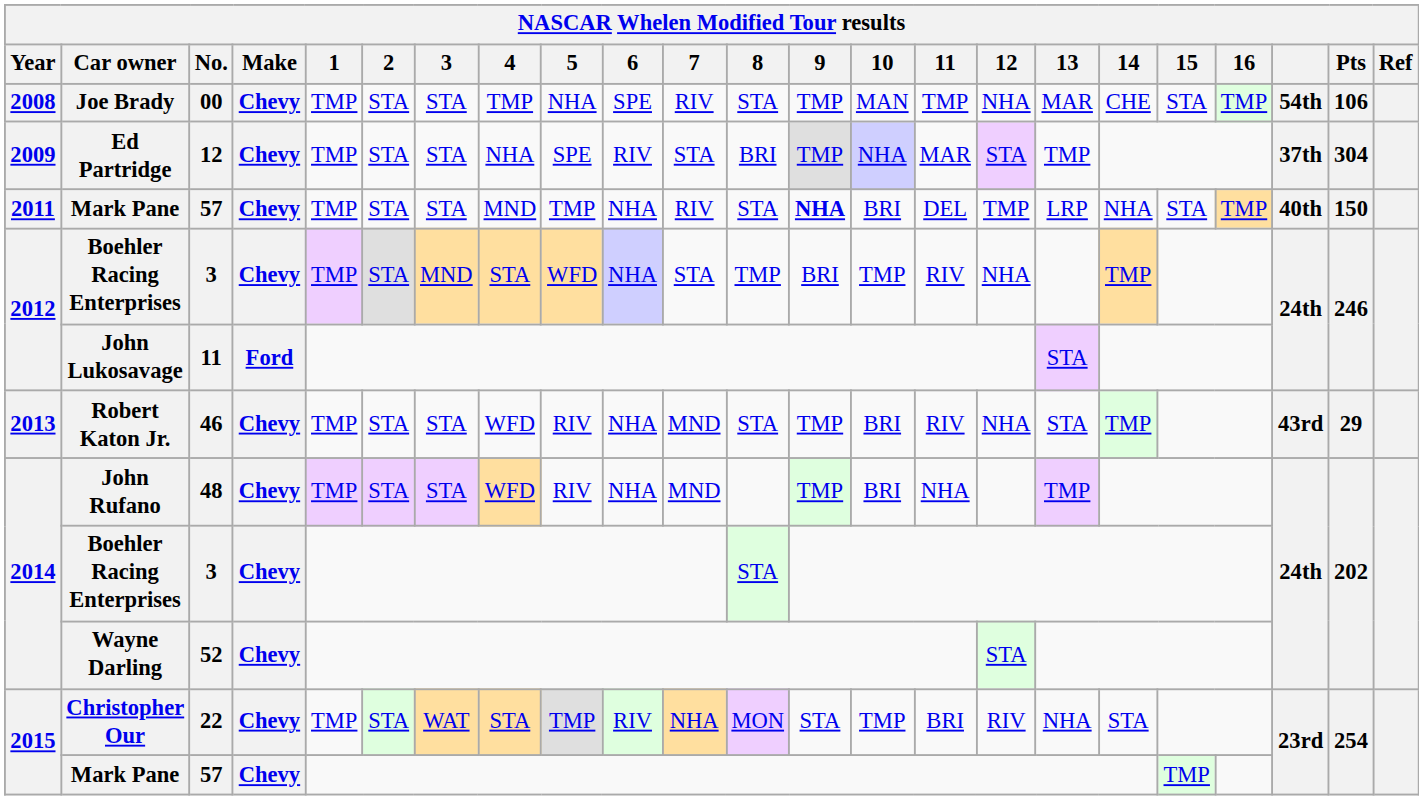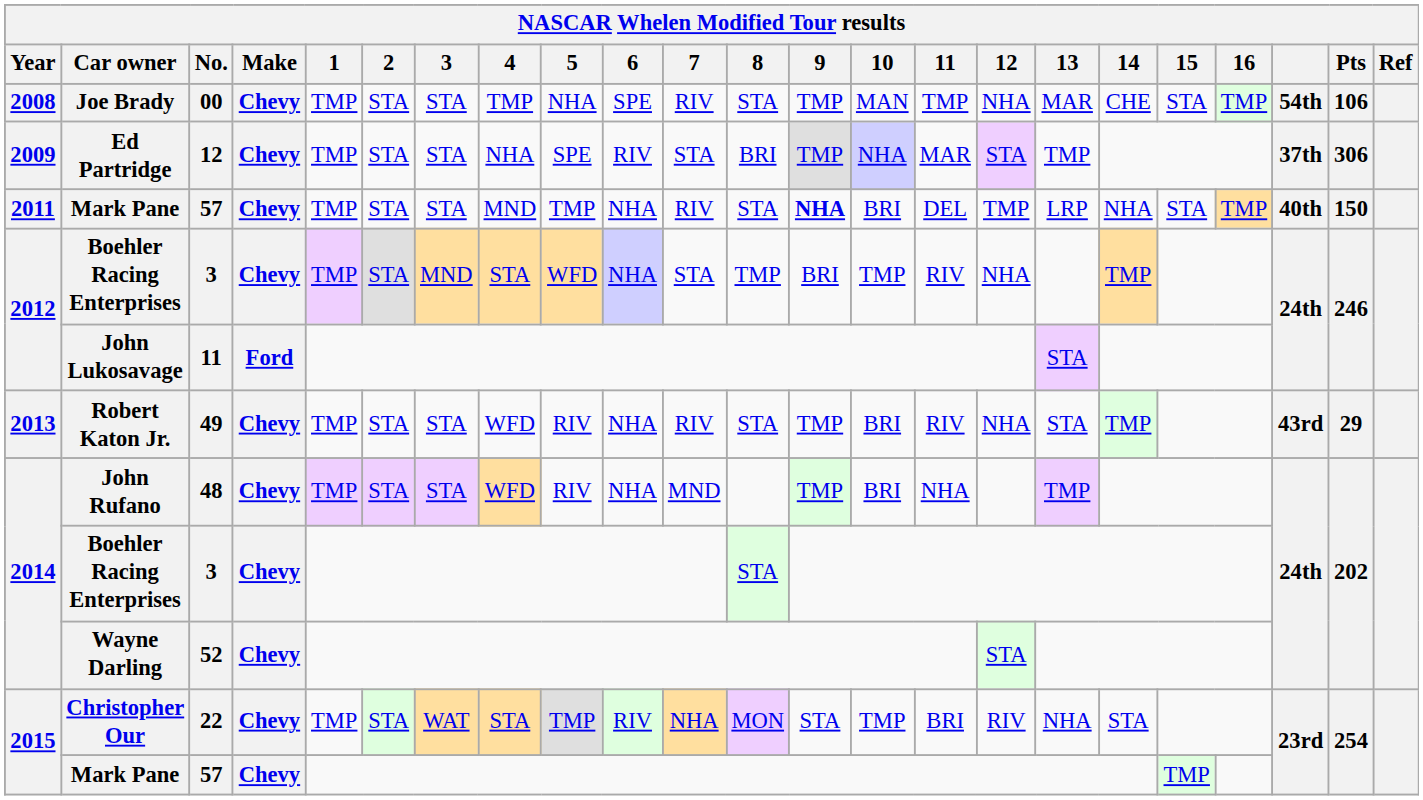 <table class="wikitable" style="text-align:center; font-size:75%">
 <tr>
 <th colspan=38><a href='#'>NASCAR</a> <a href='#'>Whelen Modified Tour</a> results</th>
 </tr>
 <tr>
 <th>Year</th>
 <th>Car owner</th>
 <th>No.</th>
 <th>Make</th>
 <th>1</th>
 <th>2</th>
 <th>3</th>
 <th>4</th>
 <th>5</th>
 <th>6</th>
 <th>7</th>
 <th>8</th>
 <th>9</th>
 <th>10</th>
 <th>11</th>
 <th>12</th>
 <th>13</th>
 <th>14</th>
 <th>15</th>
 <th>16</th>
 <th></th>
 <th>Pts</th>
 <th>Ref</th>
 </tr>
 <tr>
 <th><a href='#'>2008</a></th>
 <th>Joe Brady</th>
 <th>00</th>
 <th><a href='#'>Chevy</a></th>
 <td><a href='#'>TMP</a></td>
 <td><a href='#'>STA</a></td>
 <td><a href='#'>STA</a></td>
 <td><a href='#'>TMP</a></td>
 <td><a href='#'>NHA</a></td>
 <td><a href='#'>SPE</a></td>
 <td><a href='#'>RIV</a></td>
 <td><a href='#'>STA</a></td>
 <td><a href='#'>TMP</a></td>
 <td><a href='#'>MAN</a></td>
 <td><a href='#'>TMP</a></td>
 <td><a href='#'>NHA</a></td>
 <td><a href='#'>MAR</a></td>
 <td><a href='#'>CHE</a></td>
 <td><a href='#'>STA</a></td>
 <td style="background:#DFFFDF;"><a href='#'>TMP</a><br></td>
 <th>54th</th>
 <th>106</th>
 <th></th>
 </tr>
 <tr>
 <th><a href='#'>2009</a></th>
 <th>Ed Partridge</th>
 <th>12</th>
 <th><a href='#'>Chevy</a></th>
 <td><a href='#'>TMP</a></td>
 <td><a href='#'>STA</a></td>
 <td><a href='#'>STA</a></td>
 <td><a href='#'>NHA</a></td>
 <td><a href='#'>SPE</a></td>
 <td><a href='#'>RIV</a></td>
 <td><a href='#'>STA</a></td>
 <td><a href='#'>BRI</a></td>
 <td style="background:#DFDFDF;"><a href='#'>TMP</a><br></td>
 <td style="background:#CFCFFF;"><a href='#'>NHA</a><br></td>
 <td><a href='#'>MAR</a></td>
 <td style="background:#EFCFFF;"><a href='#'>STA</a><br></td>
 <td><a href='#'>TMP</a></td>
 <td colspan=3></td>
 <th>37th</th>
-<th>304</th>
+<th>306</th>
 <th></th>
 </tr>
 <tr>
 <th><a href='#'>2011</a></th>
 <th>Mark Pane</th>
 <th>57</th>
 <th><a href='#'>Chevy</a></th>
 <td><a href='#'>TMP</a></td>
 <td><a href='#'>STA</a></td>
 <td><a href='#'>STA</a></td>
 <td><a href='#'>MND</a></td>
 <td><a href='#'>TMP</a></td>
 <td><a href='#'>NHA</a></td>
 <td><a href='#'>RIV</a></td>
 <td><a href='#'>STA</a></td>
 <td><strong><a href='#'>NHA</a></strong></td>
 <td><a href='#'>BRI</a></td>
 <td><a href='#'>DEL</a></td>
 <td><a href='#'>TMP</a></td>
 <td><a href='#'>LRP</a></td>
 <td><a href='#'>NHA</a></td>
 <td><a href='#'>STA</a></td>
 <td style="background:#FFDF9F;"><a href='#'>TMP</a><br></td>
 <th>40th</th>
 <th>150</th>
 <th></th>
 </tr>
 <tr>
 <th rowspan=2><a href='#'>2012</a></th>
 <th>Boehler Racing Enterprises</th>
 <th>3</th>
 <th><a href='#'>Chevy</a></th>
 <td style="background:#EFCFFF;"><a href='#'>TMP</a><br></td>
 <td style="background:#DFDFDF;"><a href='#'>STA</a><br></td>
 <td style="background:#FFDF9F;"><a href='#'>MND</a><br></td>
 <td style="background:#FFDF9F;"><a href='#'>STA</a><br></td>
 <td style="background:#FFDF9F;"><a href='#'>WFD</a><br></td>
 <td style="background:#CFCFFF;"><a href='#'>NHA</a><br></td>
 <td><a href='#'>STA</a></td>
 <td><a href='#'>TMP</a></td>
 <td><a href='#'>BRI</a></td>
 <td><a href='#'>TMP</a></td>
 <td><a href='#'>RIV</a></td>
 <td><a href='#'>NHA</a></td>
 <td></td>
 <td style="background:#FFDF9F;"><a href='#'>TMP</a><br></td>
 <td colspan=2></td>
 <th rowspan=2>24th</th>
 <th rowspan=2>246</th>
 <th rowspan=2></th>
 </tr>
 <tr>
 <th>John Lukosavage</th>
 <th>11</th>
 <th><a href='#'>Ford</a></th>
 <td colspan=12></td>
 <td style="background:#EFCFFF;"><a href='#'>STA</a><br></td>
 <td colspan=3></td>
 </tr>
 <tr>
 <th><a href='#'>2013</a></th>
 <th>Robert Katon Jr.</th>
-<th>46</th>
+<th>49</th>
 <th><a href='#'>Chevy</a></th>
 <td><a href='#'>TMP</a></td>
 <td><a href='#'>STA</a></td>
 <td><a href='#'>STA</a></td>
 <td><a href='#'>WFD</a></td>
 <td><a href='#'>RIV</a></td>
 <td><a href='#'>NHA</a></td>
-<td><a href='#'>MND</a></td>
+<td><a href='#'>RIV</a></td>
 <td><a href='#'>STA</a></td>
 <td><a href='#'>TMP</a></td>
 <td><a href='#'>BRI</a></td>
 <td><a href='#'>RIV</a></td>
 <td><a href='#'>NHA</a></td>
 <td><a href='#'>STA</a></td>
 <td style="background:#DFFFDF;"><a href='#'>TMP</a><br></td>
 <td colspan=2></td>
 <th>43rd</th>
 <th>29</th>
 <th></th>
 </tr>
 <tr>
 <th rowspan=3><a href='#'>2014</a></th>
 <th>John Rufano</th>
 <th>48</th>
 <th><a href='#'>Chevy</a></th>
 <td style="background:#EFCFFF;"><a href='#'>TMP</a><br></td>
 <td style="background:#EFCFFF;"><a href='#'>STA</a><br></td>
 <td style="background:#EFCFFF;"><a href='#'>STA</a><br></td>
 <td style="background:#FFDF9F;"><a href='#'>WFD</a><br></td>
 <td><a href='#'>RIV</a></td>
 <td><a href='#'>NHA</a></td>
 <td><a href='#'>MND</a></td>
 <td></td>
 <td style="background:#DFFFDF;"><a href='#'>TMP</a><br></td>
 <td><a href='#'>BRI</a></td>
 <td><a href='#'>NHA</a></td>
 <td></td>
 <td style="background:#EFCFFF;"><a href='#'>TMP</a><br></td>
 <td colspan=3></td>
 <th rowspan=3>24th</th>
 <th rowspan=3>202</th>
 <th rowspan=3></th>
 </tr>
 <tr>
 <th>Boehler Racing Enterprises</th>
 <th>3</th>
 <th><a href='#'>Chevy</a></th>
 <td colspan=7></td>
 <td style="background:#DFFFDF;"><a href='#'>STA</a><br></td>
 <td colspan=8></td>
 </tr>
 <tr>
 <th>Wayne Darling</th>
 <th>52</th>
 <th><a href='#'>Chevy</a></th>
 <td colspan=11></td>
 <td style="background:#DFFFDF;"><a href='#'>STA</a><br></td>
 <td colspan=4></td>
 </tr>
 <tr>
 <th rowspan=2><a href='#'>2015</a></th>
 <th><a href='#'>Christopher Our</a></th>
 <th>22</th>
 <th><a href='#'>Chevy</a></th>
 <td><a href='#'>TMP</a></td>
 <td style="background:#DFFFDF;"><a href='#'>STA</a><br></td>
 <td style="background:#FFDF9F;"><a href='#'>WAT</a><br></td>
 <td style="background:#FFDF9F;"><a href='#'>STA</a><br></td>
 <td style="background:#DFDFDF;"><a href='#'>TMP</a><br></td>
 <td style="background:#DFFFDF;"><a href='#'>RIV</a><br></td>
 <td style="background:#FFDF9F;"><a href='#'>NHA</a><br></td>
 <td style="background:#EFCFFF;"><a href='#'>MON</a><br></td>
 <td><a href='#'>STA</a></td>
 <td><a href='#'>TMP</a></td>
 <td><a href='#'>BRI</a></td>
 <td><a href='#'>RIV</a></td>
 <td><a href='#'>NHA</a></td>
 <td><a href='#'>STA</a></td>
 <td colspan=2></td>
 <th rowspan=2>23rd</th>
 <th rowspan=2>254</th>
 <th rowspan=2></th>
 </tr>
 <tr>
 <th>Mark Pane</th>
 <th>57</th>
 <th><a href='#'>Chevy</a></th>
 <td colspan=14></td>
 <td style="background:#DFFFDF;"><a href='#'>TMP</a><br></td>
 <td></td>
 </tr>
 </table>
